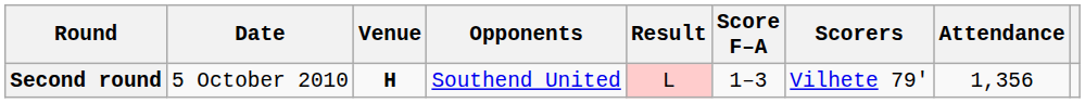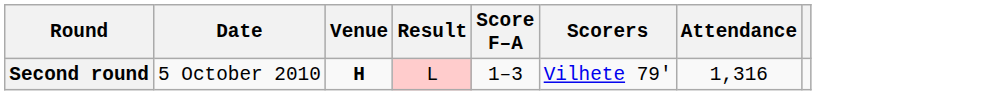 <table class="wikitable plainrowheaders" style="text-align:center">
 <tr>
 <th scope=col>Round</th>
 <th scope=col>Date</th>
 <th scope=col>Venue</th>
-<th scope=col>Opponents</th>
 <th scope=col>Result</th>
 <th scope=col>Score<br>F–A</th>
 <th scope=col>Scorers</th>
 <th scope=col>Attendance</th>
 <th scope=col></th>
 </tr>
 <tr>
 <th scope=row>Second round</th>
 <td>5 October 2010</td>
 <td><strong>H</strong></td>
-<td align=left><a href='#'>Southend United</a></td>
 <td style=background-color:#FFCCCC>L</td>
 <td>1–3</td>
 <td align=left><a href='#'>Vilhete</a> 79'</td>
-<td>1,356</td>
+<td>1,316</td>
 <td></td>
 </tr>
 </table>
